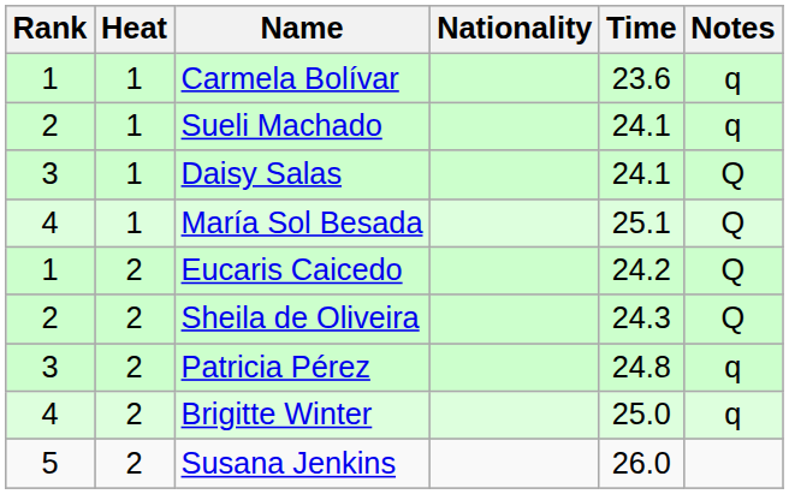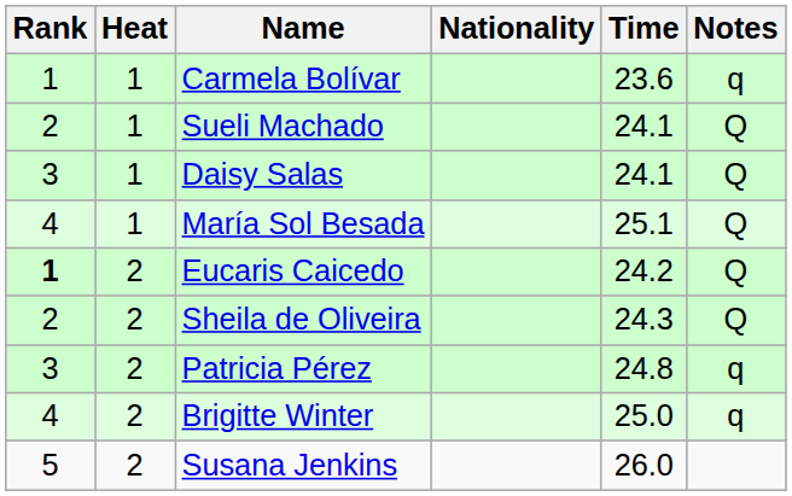 <table class="wikitable sortable" style="text-align:center">
 <tr>
 <th>Rank</th>
 <th>Heat</th>
 <th>Name</th>
 <th>Nationality</th>
 <th>Time</th>
 <th>Notes</th>
 </tr>
 <tr bgcolor=ccffcc>
 <td>1</td>
 <td>1</td>
 <td align=left><a href='#'>Carmela Bolívar</a></td>
 <td align=left></td>
 <td>23.6</td>
 <td>q</td>
 </tr>
 <tr bgcolor=ccffcc>
 <td>2</td>
 <td>1</td>
 <td align=left><a href='#'>Sueli Machado</a></td>
 <td align=left></td>
 <td>24.1</td>
-<td>q</td>
+<td>Q</td>
 </tr>
 <tr bgcolor=ccffcc>
 <td>3</td>
 <td>1</td>
 <td align=left><a href='#'>Daisy Salas</a></td>
 <td align=left></td>
 <td>24.1</td>
 <td>Q</td>
 </tr>
 <tr bgcolor=ddffdd>
 <td>4</td>
 <td>1</td>
 <td align=left><a href='#'>María Sol Besada</a></td>
 <td align=left></td>
 <td>25.1</td>
 <td>Q</td>
 </tr>
 <tr bgcolor=ccffcc>
-<td>1</td>
+<td><strong>1</strong></td>
 <td>2</td>
 <td align=left><a href='#'>Eucaris Caicedo</a></td>
 <td align=left></td>
 <td>24.2</td>
 <td>Q</td>
 </tr>
 <tr bgcolor=ccffcc>
 <td>2</td>
 <td>2</td>
 <td align=left><a href='#'>Sheila de Oliveira</a></td>
 <td align=left></td>
 <td>24.3</td>
 <td>Q</td>
 </tr>
 <tr bgcolor=ccffcc>
 <td>3</td>
 <td>2</td>
 <td align=left><a href='#'>Patricia Pérez</a></td>
 <td align=left></td>
 <td>24.8</td>
 <td>q</td>
 </tr>
 <tr bgcolor=ddffdd>
 <td>4</td>
 <td>2</td>
 <td align=left><a href='#'>Brigitte Winter</a></td>
 <td align=left></td>
 <td>25.0</td>
 <td>q</td>
 </tr>
 <tr>
 <td>5</td>
 <td>2</td>
 <td align=left><a href='#'>Susana Jenkins</a></td>
 <td align=left></td>
 <td>26.0</td>
 <td></td>
 </tr>
 </table>
